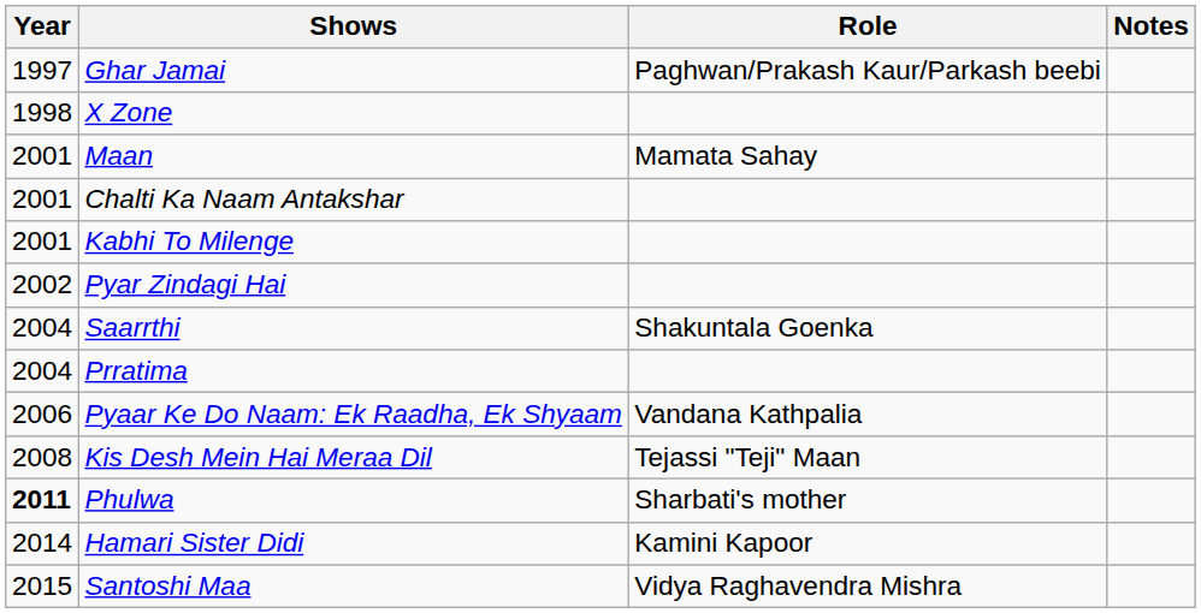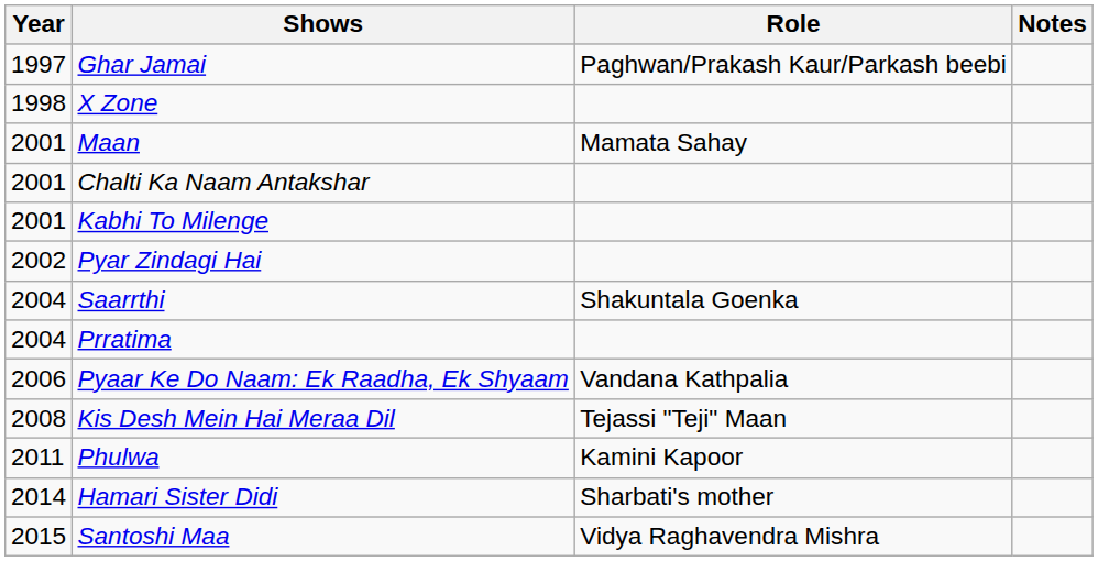 <table class="wikitable sortable">
 <tr>
 <th>Year</th>
 <th>Shows</th>
 <th>Role</th>
 <th>Notes</th>
 </tr>
 <tr>
 <td>1997</td>
 <td><em><a href='#'>Ghar Jamai</a></em></td>
 <td>Paghwan/Prakash Kaur/Parkash beebi</td>
 <td></td>
 </tr>
 <tr>
 <td>1998</td>
 <td><em><a href='#'>X Zone</a></em></td>
 <td></td>
 <td></td>
 </tr>
 <tr>
 <td>2001</td>
 <td><a href='#'><em>Maan</em></a></td>
 <td>Mamata Sahay</td>
 <td></td>
 </tr>
 <tr>
 <td>2001</td>
 <td><em>Chalti Ka Naam Antakshar</em></td>
 <td></td>
 <td></td>
 </tr>
 <tr>
 <td>2001</td>
 <td><em><a href='#'>Kabhi To Milenge</a></em></td>
 <td></td>
 <td></td>
 </tr>
 <tr>
 <td>2002</td>
 <td><em><a href='#'>Pyar Zindagi Hai</a></em></td>
 <td></td>
 <td></td>
 </tr>
 <tr>
 <td>2004</td>
 <td><em><a href='#'>Saarrthi</a></em></td>
 <td>Shakuntala Goenka</td>
 <td></td>
 </tr>
 <tr>
 <td>2004</td>
 <td><em><a href='#'>Prratima</a></em></td>
 <td></td>
 <td></td>
 </tr>
 <tr>
 <td>2006</td>
 <td><em><a href='#'>Pyaar Ke Do Naam: Ek Raadha, Ek Shyaam</a></em></td>
 <td>Vandana Kathpalia</td>
 <td></td>
 </tr>
 <tr>
 <td>2008</td>
 <td><em><a href='#'>Kis Desh Mein Hai Meraa Dil</a></em></td>
 <td>Tejassi "Teji" Maan</td>
 <td></td>
 </tr>
 <tr>
-<td><strong>2011</strong></td>
+<td>2011</td>
 <td><em><a href='#'>Phulwa</a></em></td>
-<td>Sharbati's mother</td>
+<td>Kamini Kapoor</td>
 <td></td>
 </tr>
 <tr>
 <td>2014</td>
 <td><em><a href='#'>Hamari Sister Didi</a></em></td>
-<td>Kamini Kapoor</td>
+<td>Sharbati's mother</td>
 <td></td>
 </tr>
 <tr>
 <td>2015</td>
 <td><em><a href='#'>Santoshi Maa</a></em></td>
 <td>Vidya Raghavendra Mishra</td>
 <td></td>
 </tr>
 </table>
